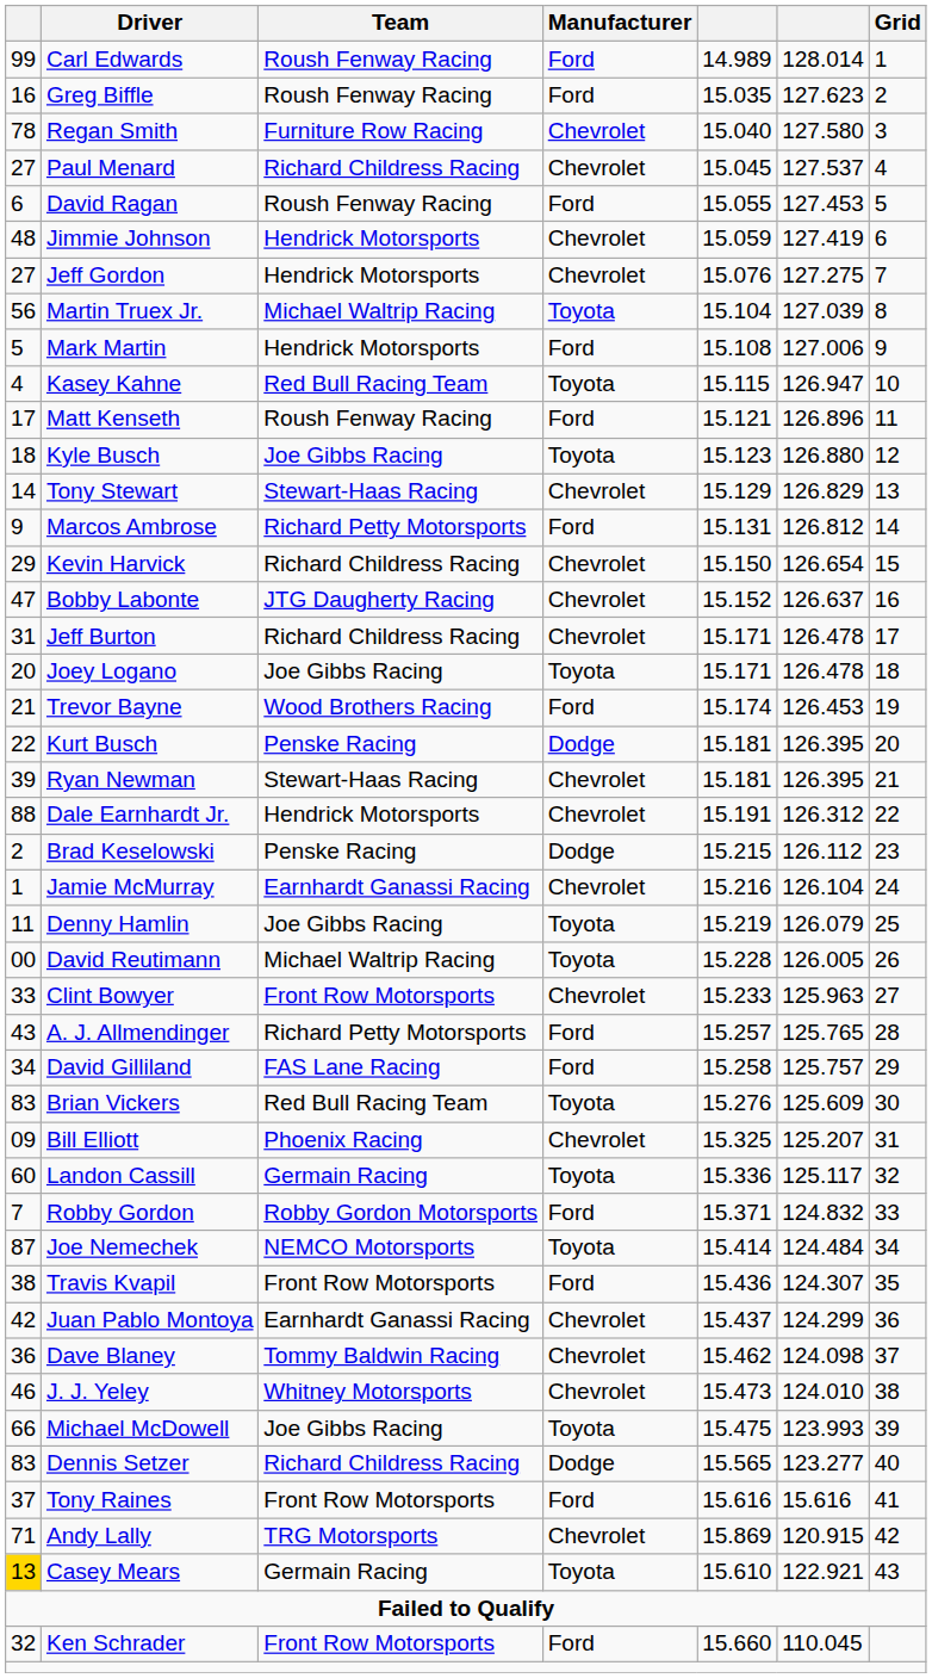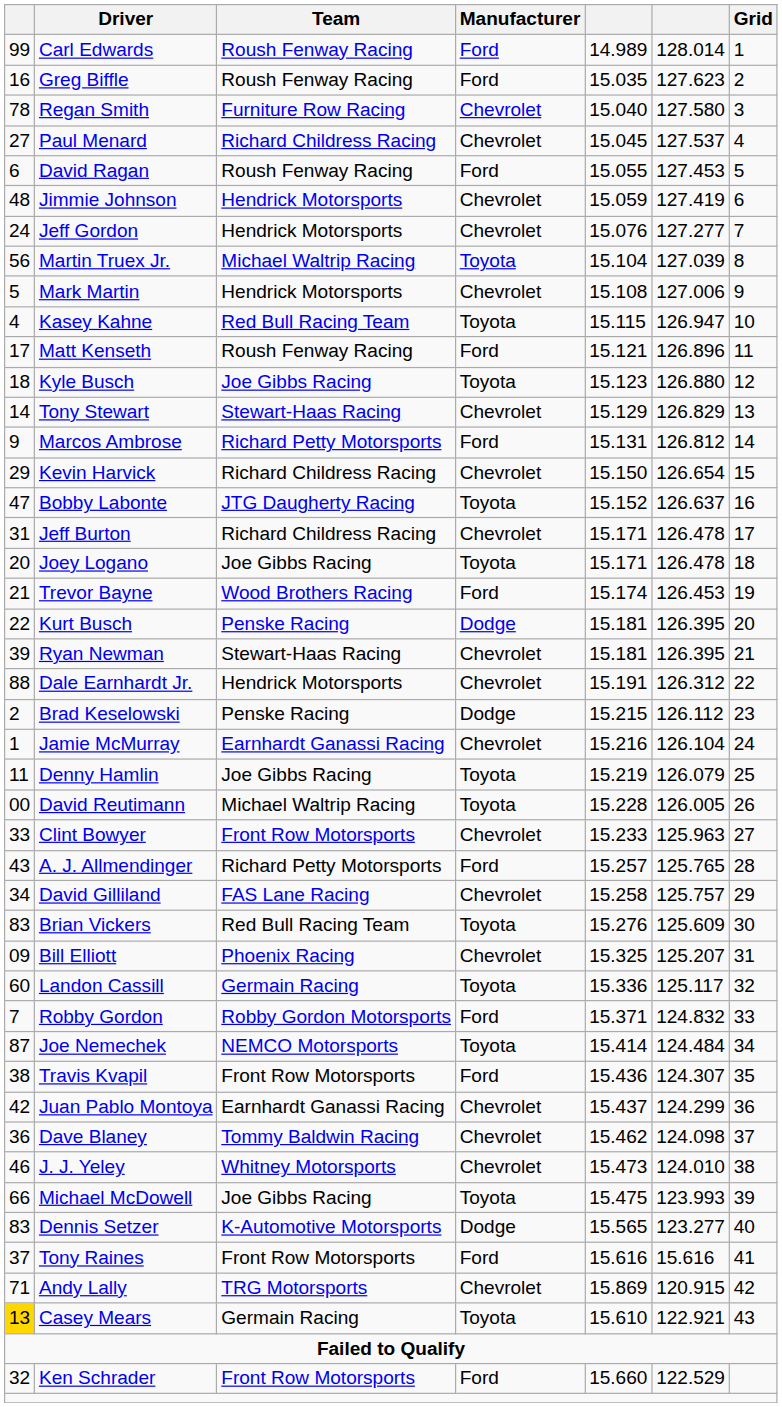 <table class="wikitable">
 <tr>
 <th></th>
 <th>Driver</th>
 <th>Team</th>
 <th>Manufacturer</th>
 <th></th>
 <th></th>
 <th>Grid</th>
 </tr>
 <tr ->
 <td>99</td>
 <td><a href='#'>Carl Edwards</a></td>
 <td><a href='#'>Roush Fenway Racing</a></td>
 <td><a href='#'>Ford</a></td>
 <td>14.989</td>
 <td>128.014</td>
 <td>1</td>
 </tr>
 <tr>
 <td>16</td>
 <td><a href='#'>Greg Biffle</a></td>
 <td>Roush Fenway Racing</td>
 <td>Ford</td>
 <td>15.035</td>
 <td>127.623</td>
 <td>2</td>
 </tr>
 <tr>
 <td>78</td>
 <td><a href='#'>Regan Smith</a></td>
 <td><a href='#'>Furniture Row Racing</a></td>
 <td><a href='#'>Chevrolet</a></td>
 <td>15.040</td>
 <td>127.580</td>
 <td>3</td>
 </tr>
 <tr>
 <td>27</td>
 <td><a href='#'>Paul Menard</a></td>
 <td><a href='#'>Richard Childress Racing</a></td>
 <td>Chevrolet</td>
 <td>15.045</td>
 <td>127.537</td>
 <td>4</td>
 </tr>
 <tr>
 <td>6</td>
 <td><a href='#'>David Ragan</a></td>
 <td>Roush Fenway Racing</td>
 <td>Ford</td>
 <td>15.055</td>
 <td>127.453</td>
 <td>5</td>
 </tr>
 <tr>
 <td>48</td>
 <td><a href='#'>Jimmie Johnson</a></td>
 <td><a href='#'>Hendrick Motorsports</a></td>
 <td>Chevrolet</td>
 <td>15.059</td>
 <td>127.419</td>
 <td>6</td>
 </tr>
 <tr>
-<td>27</td>
+<td>24</td>
 <td><a href='#'>Jeff Gordon</a></td>
 <td>Hendrick Motorsports</td>
 <td>Chevrolet</td>
 <td>15.076</td>
-<td>127.275</td>
+<td>127.277</td>
 <td>7</td>
 </tr>
 <tr>
 <td>56</td>
 <td><a href='#'>Martin Truex Jr.</a></td>
 <td><a href='#'>Michael Waltrip Racing</a></td>
 <td><a href='#'>Toyota</a></td>
 <td>15.104</td>
 <td>127.039</td>
 <td>8</td>
 </tr>
 <tr>
 <td>5</td>
 <td><a href='#'>Mark Martin</a></td>
 <td>Hendrick Motorsports</td>
-<td>Ford</td>
+<td>Chevrolet</td>
 <td>15.108</td>
 <td>127.006</td>
 <td>9</td>
 </tr>
 <tr>
 <td>4</td>
 <td><a href='#'>Kasey Kahne</a></td>
 <td><a href='#'>Red Bull Racing Team</a></td>
 <td>Toyota</td>
 <td>15.115</td>
 <td>126.947</td>
 <td>10</td>
 </tr>
 <tr>
 <td>17</td>
 <td><a href='#'>Matt Kenseth</a></td>
 <td>Roush Fenway Racing</td>
 <td>Ford</td>
 <td>15.121</td>
 <td>126.896</td>
 <td>11</td>
 </tr>
 <tr>
 <td>18</td>
 <td><a href='#'>Kyle Busch</a></td>
 <td><a href='#'>Joe Gibbs Racing</a></td>
 <td>Toyota</td>
 <td>15.123</td>
 <td>126.880</td>
 <td>12</td>
 </tr>
 <tr>
 <td>14</td>
 <td><a href='#'>Tony Stewart</a></td>
 <td><a href='#'>Stewart-Haas Racing</a></td>
 <td>Chevrolet</td>
 <td>15.129</td>
 <td>126.829</td>
 <td>13</td>
 </tr>
 <tr>
 <td>9</td>
 <td><a href='#'>Marcos Ambrose</a></td>
 <td><a href='#'>Richard Petty Motorsports</a></td>
 <td>Ford</td>
 <td>15.131</td>
 <td>126.812</td>
 <td>14</td>
 </tr>
 <tr>
 <td>29</td>
 <td><a href='#'>Kevin Harvick</a></td>
 <td>Richard Childress Racing</td>
 <td>Chevrolet</td>
 <td>15.150</td>
 <td>126.654</td>
 <td>15</td>
 </tr>
 <tr>
 <td>47</td>
 <td><a href='#'>Bobby Labonte</a></td>
 <td><a href='#'>JTG Daugherty Racing</a></td>
-<td>Chevrolet</td>
+<td>Toyota</td>
 <td>15.152</td>
 <td>126.637</td>
 <td>16</td>
 </tr>
 <tr>
 <td>31</td>
 <td><a href='#'>Jeff Burton</a></td>
 <td>Richard Childress Racing</td>
 <td>Chevrolet</td>
 <td>15.171</td>
 <td>126.478</td>
 <td>17</td>
 </tr>
 <tr>
 <td>20</td>
 <td><a href='#'>Joey Logano</a></td>
 <td>Joe Gibbs Racing</td>
 <td>Toyota</td>
 <td>15.171</td>
 <td>126.478</td>
 <td>18</td>
 </tr>
 <tr>
 <td>21</td>
 <td><a href='#'>Trevor Bayne</a></td>
 <td><a href='#'>Wood Brothers Racing</a></td>
 <td>Ford</td>
 <td>15.174</td>
 <td>126.453</td>
 <td>19</td>
 </tr>
 <tr>
 <td>22</td>
 <td><a href='#'>Kurt Busch</a></td>
 <td><a href='#'>Penske Racing</a></td>
 <td><a href='#'>Dodge</a></td>
 <td>15.181</td>
 <td>126.395</td>
 <td>20</td>
 </tr>
 <tr>
 <td>39</td>
 <td><a href='#'>Ryan Newman</a></td>
 <td>Stewart-Haas Racing</td>
 <td>Chevrolet</td>
 <td>15.181</td>
 <td>126.395</td>
 <td>21</td>
 </tr>
 <tr>
 <td>88</td>
 <td><a href='#'>Dale Earnhardt Jr.</a></td>
 <td>Hendrick Motorsports</td>
 <td>Chevrolet</td>
 <td>15.191</td>
 <td>126.312</td>
 <td>22</td>
 </tr>
 <tr>
 <td>2</td>
 <td><a href='#'>Brad Keselowski</a></td>
 <td>Penske Racing</td>
 <td>Dodge</td>
 <td>15.215</td>
 <td>126.112</td>
 <td>23</td>
 </tr>
 <tr>
 <td>1</td>
 <td><a href='#'>Jamie McMurray</a></td>
 <td><a href='#'>Earnhardt Ganassi Racing</a></td>
 <td>Chevrolet</td>
 <td>15.216</td>
 <td>126.104</td>
 <td>24</td>
 </tr>
 <tr>
 <td>11</td>
 <td><a href='#'>Denny Hamlin</a></td>
 <td>Joe Gibbs Racing</td>
 <td>Toyota</td>
 <td>15.219</td>
 <td>126.079</td>
 <td>25</td>
 </tr>
 <tr>
 <td>00</td>
 <td><a href='#'>David Reutimann</a></td>
 <td>Michael Waltrip Racing</td>
 <td>Toyota</td>
 <td>15.228</td>
 <td>126.005</td>
 <td>26</td>
 </tr>
 <tr>
 <td>33</td>
 <td><a href='#'>Clint Bowyer</a></td>
 <td><a href='#'>Front Row Motorsports</a></td>
 <td>Chevrolet</td>
 <td>15.233</td>
 <td>125.963</td>
 <td>27</td>
 </tr>
 <tr>
 <td>43</td>
 <td><a href='#'>A. J. Allmendinger</a></td>
 <td>Richard Petty Motorsports</td>
 <td>Ford</td>
 <td>15.257</td>
 <td>125.765</td>
 <td>28</td>
 </tr>
 <tr>
 <td>34</td>
 <td><a href='#'>David Gilliland</a></td>
 <td><a href='#'>FAS Lane Racing</a></td>
-<td>Ford</td>
+<td>Chevrolet</td>
 <td>15.258</td>
 <td>125.757</td>
 <td>29</td>
 </tr>
 <tr>
 <td>83</td>
 <td><a href='#'>Brian Vickers</a></td>
 <td>Red Bull Racing Team</td>
 <td>Toyota</td>
 <td>15.276</td>
 <td>125.609</td>
 <td>30</td>
 </tr>
 <tr>
 <td>09</td>
 <td><a href='#'>Bill Elliott</a></td>
 <td><a href='#'>Phoenix Racing</a></td>
 <td>Chevrolet</td>
 <td>15.325</td>
 <td>125.207</td>
 <td>31</td>
 </tr>
 <tr>
 <td>60</td>
 <td><a href='#'>Landon Cassill</a></td>
 <td><a href='#'>Germain Racing</a></td>
 <td>Toyota</td>
 <td>15.336</td>
 <td>125.117</td>
 <td>32</td>
 </tr>
 <tr>
 <td>7</td>
 <td><a href='#'>Robby Gordon</a></td>
 <td><a href='#'>Robby Gordon Motorsports</a></td>
 <td>Ford</td>
 <td>15.371</td>
 <td>124.832</td>
 <td>33</td>
 </tr>
 <tr>
 <td>87</td>
 <td><a href='#'>Joe Nemechek</a></td>
 <td><a href='#'>NEMCO Motorsports</a></td>
 <td>Toyota</td>
 <td>15.414</td>
 <td>124.484</td>
 <td>34</td>
 </tr>
 <tr>
 <td>38</td>
 <td><a href='#'>Travis Kvapil</a></td>
 <td>Front Row Motorsports</td>
 <td>Ford</td>
 <td>15.436</td>
 <td>124.307</td>
 <td>35</td>
 </tr>
 <tr>
 <td>42</td>
 <td><a href='#'>Juan Pablo Montoya</a></td>
 <td>Earnhardt Ganassi Racing</td>
 <td>Chevrolet</td>
 <td>15.437</td>
 <td>124.299</td>
 <td>36</td>
 </tr>
 <tr>
 <td>36</td>
 <td><a href='#'>Dave Blaney</a></td>
 <td><a href='#'>Tommy Baldwin Racing</a></td>
 <td>Chevrolet</td>
 <td>15.462</td>
 <td>124.098</td>
 <td>37</td>
 </tr>
 <tr>
 <td>46</td>
 <td><a href='#'>J. J. Yeley</a></td>
 <td><a href='#'>Whitney Motorsports</a></td>
 <td>Chevrolet</td>
 <td>15.473</td>
 <td>124.010</td>
 <td>38</td>
 </tr>
 <tr>
 <td>66</td>
 <td><a href='#'>Michael McDowell</a></td>
 <td>Joe Gibbs Racing</td>
 <td>Toyota</td>
 <td>15.475</td>
 <td>123.993</td>
 <td>39</td>
 </tr>
 <tr>
 <td>83</td>
 <td><a href='#'>Dennis Setzer</a></td>
-<td><a href='#'>Richard Childress Racing</a></td>
+<td><a href='#'>K-Automotive Motorsports</a></td>
 <td>Dodge</td>
 <td>15.565</td>
 <td>123.277</td>
 <td>40</td>
 </tr>
 <tr>
 <td>37</td>
 <td><a href='#'>Tony Raines</a></td>
 <td>Front Row Motorsports</td>
 <td>Ford</td>
 <td>15.616</td>
 <td>15.616</td>
 <td>41</td>
 </tr>
 <tr>
 <td>71</td>
 <td><a href='#'>Andy Lally</a></td>
 <td><a href='#'>TRG Motorsports</a></td>
 <td>Chevrolet</td>
 <td>15.869</td>
 <td>120.915</td>
 <td>42</td>
 </tr>
 <tr>
 <td style="background: gold;">13</td>
 <td><a href='#'>Casey Mears</a></td>
 <td>Germain Racing</td>
 <td>Toyota</td>
 <td>15.610</td>
 <td>122.921</td>
 <td>43</td>
 </tr>
 <tr>
 <td colspan="7" style="text-align:center;"><strong>Failed to Qualify</strong></td>
 </tr>
 <tr>
 <td>32</td>
 <td><a href='#'>Ken Schrader</a></td>
 <td><a href='#'>Front Row Motorsports</a></td>
 <td>Ford</td>
 <td>15.660</td>
-<td>110.045</td>
+<td>122.529</td>
 <td></td>
 </tr>
 <tr>
 <td colspan="8"></td>
 </tr>
 </table>
